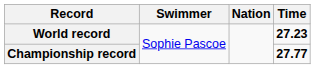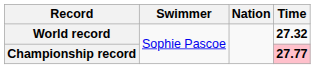 <table class="wikitable">
 <tr>
 <th>Record</th>
 <th>Swimmer</th>
 <th>Nation</th>
 <th>Time</th>
 </tr>
 <tr>
 <th>World record</th>
 <td rowspan="2"><a href='#'>Sophie Pascoe</a></td>
 <td rowspan="2"></td>
-<td><strong>27.23</strong></td>
+<td><strong>27.32</strong></td>
 </tr>
 <tr>
 <th>Championship record</th>
-<td><strong>27.77</strong></td>
+<td style="background: pink;"><strong>27.77</strong></td>
 </tr>
 </table>
